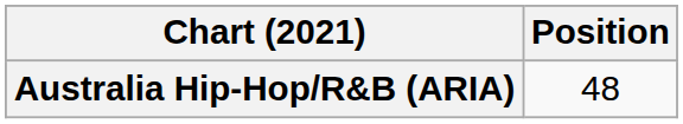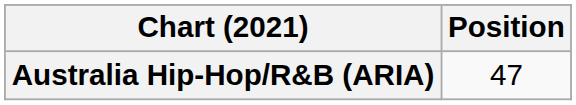 <table class="wikitable plainrowheaders" style="text-align:center">
 <tr>
 <th scope="col">Chart (2021)</th>
 <th scope="col">Position</th>
 </tr>
 <tr>
 <th scope="row">Australia Hip-Hop/R&B (ARIA)</th>
-<td>48</td>
+<td>47</td>
 </tr>
 </table>
